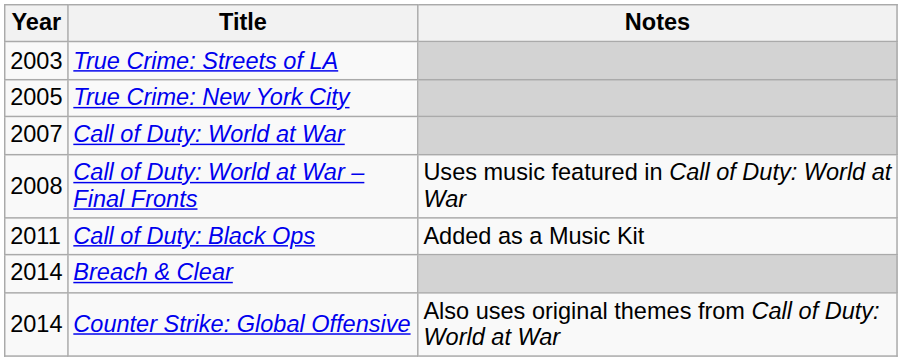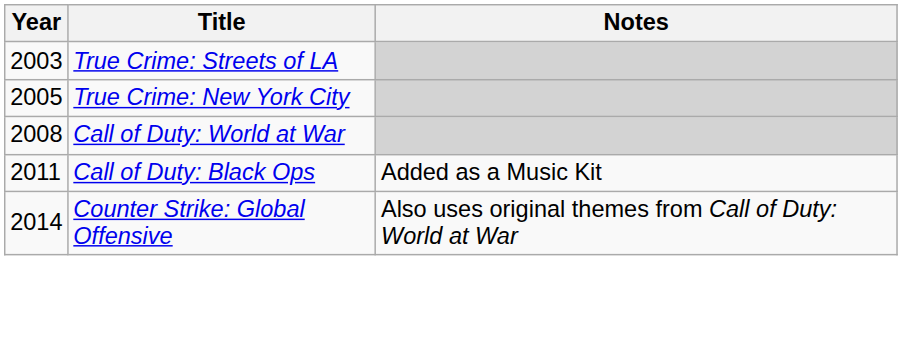 <table class="wikitable sortable">
 <tr>
 <th>Year</th>
 <th>Title</th>
 <th>Notes</th>
 </tr>
 <tr>
 <td>2003</td>
 <td><em><a href='#'>True Crime: Streets of LA</a></em></td>
 <td style="background-color:#D3D3D3;"></td>
 </tr>
 <tr>
 <td>2005</td>
 <td><em><a href='#'>True Crime: New York City</a></em></td>
 <td style="background-color:#D3D3D3;"></td>
 </tr>
 <tr>
-<td>2007</td>
+<td>2008</td>
 <td><em><a href='#'>Call of Duty: World at War</a></em></td>
 <td style="background-color:#D3D3D3;"></td>
-</tr>
-<tr>
-<td>2008</td>
-<td><em><a href='#'>Call of Duty: World at War – Final Fronts</a></em></td>
-<td>Uses music featured in <em>Call of Duty: World at War</em></td>
 </tr>
 <tr>
 <td>2011</td>
 <td><em><a href='#'>Call of Duty: Black Ops</a></em></td>
 <td>Added as a Music Kit</td>
 </tr>
 <tr>
 <td>2014</td>
-<td><em><a href='#'>Breach & Clear</a></em></td>
-<td style="background-color:#D3D3D3;"></td>
-</tr>
-<tr>
-<td>2014</td>
 <td><em><a href='#'>Counter Strike: Global Offensive</a></em></td>
 <td>Also uses original themes from <em>Call of Duty: World at War</em></td>
 </tr>
 </table>
